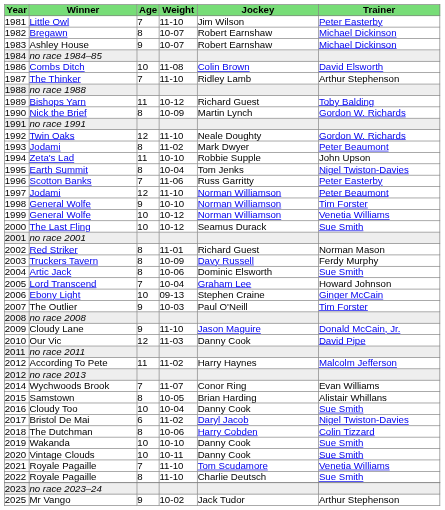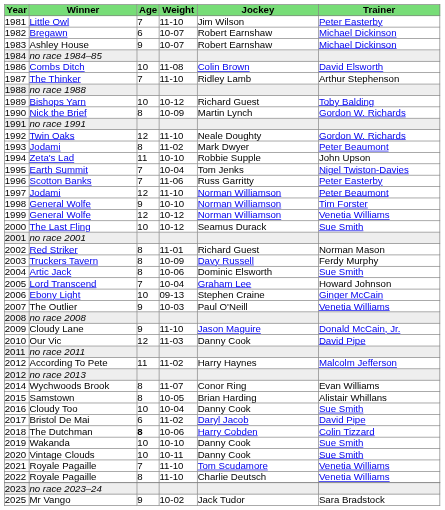 <table class = "sortable" | border="1" cellpadding="0" style="border-collapse: collapse; font-size:90%">
 <tr bgcolor="#77dd77" align="center">
 <th width="36px"><strong>Year</strong><br></th>
 <th width="160px"><strong>Winner</strong><br></th>
 <th width="32px"><strong>Age</strong><br></th>
 <th width="56px"><strong>Weight</strong><br></th>
 <th width="180px"><strong>Jockey</strong><br></th>
 <th width="180px"><strong>Trainer</strong><br></th>
 </tr>
 <tr>
 <td>1981</td>
 <td><a href='#'>Little Owl</a></td>
 <td>7</td>
 <td>11-10</td>
 <td>Jim Wilson</td>
 <td><a href='#'>Peter Easterby</a></td>
 </tr>
 <tr>
 <td>1982</td>
 <td><a href='#'>Bregawn</a></td>
-<td>8</td>
+<td>6</td>
 <td>10-07</td>
 <td>Robert Earnshaw</td>
 <td><a href='#'>Michael Dickinson</a></td>
 </tr>
 <tr>
 <td>1983</td>
 <td>Ashley House</td>
 <td>9</td>
 <td>10-07</td>
 <td>Robert Earnshaw</td>
 <td><a href='#'>Michael Dickinson</a></td>
 </tr>
 <tr bgcolor="#eeeeee">
 <td><span>1984</span></td>
 <td><em>no race 1984–85</em> </td>
 <td></td>
 <td></td>
 <td></td>
 <td></td>
 </tr>
 <tr>
 <td>1986</td>
 <td><a href='#'>Combs Ditch</a></td>
 <td>10</td>
 <td>11-08</td>
 <td><a href='#'>Colin Brown</a></td>
 <td><a href='#'>David Elsworth</a></td>
 </tr>
 <tr>
 <td>1987</td>
 <td><a href='#'>The Thinker</a></td>
 <td>7</td>
 <td>11-10</td>
 <td>Ridley Lamb</td>
 <td>Arthur Stephenson</td>
 </tr>
 <tr bgcolor="#eeeeee">
 <td><span>1988</span></td>
 <td><em>no race 1988</em> </td>
 <td></td>
 <td></td>
 <td></td>
 <td></td>
 </tr>
 <tr>
 <td>1989</td>
 <td><a href='#'>Bishops Yarn</a></td>
-<td>11</td>
+<td>10</td>
 <td>10-12</td>
 <td>Richard Guest</td>
 <td><a href='#'>Toby Balding</a></td>
 </tr>
 <tr>
 <td>1990</td>
 <td><a href='#'>Nick the Brief</a></td>
 <td>8</td>
 <td>10-09</td>
 <td>Martin Lynch</td>
 <td><a href='#'>Gordon W. Richards</a></td>
 </tr>
 <tr bgcolor="#eeeeee">
 <td><span>1991</span></td>
 <td><em>no race 1991</em> </td>
 <td></td>
 <td></td>
 <td></td>
 <td></td>
 </tr>
 <tr>
 <td>1992</td>
 <td><a href='#'>Twin Oaks</a></td>
 <td>12</td>
 <td>11-10</td>
 <td>Neale Doughty</td>
 <td><a href='#'>Gordon W. Richards</a></td>
 </tr>
 <tr>
 <td>1993</td>
 <td><a href='#'>Jodami</a></td>
 <td>8</td>
 <td>11-02</td>
 <td>Mark Dwyer</td>
 <td><a href='#'>Peter Beaumont</a></td>
 </tr>
 <tr>
 <td>1994</td>
 <td><a href='#'>Zeta's Lad</a></td>
 <td>11</td>
 <td>10-10</td>
 <td>Robbie Supple</td>
 <td>John Upson</td>
 </tr>
 <tr>
 <td>1995</td>
 <td><a href='#'>Earth Summit</a></td>
-<td>8</td>
+<td>7</td>
 <td>10-04</td>
 <td>Tom Jenks</td>
 <td><a href='#'>Nigel Twiston-Davies</a></td>
 </tr>
 <tr>
 <td>1996</td>
 <td><a href='#'>Scotton Banks</a></td>
 <td>7</td>
 <td>11-06</td>
 <td>Russ Garritty</td>
 <td><a href='#'>Peter Easterby</a></td>
 </tr>
 <tr>
 <td>1997</td>
 <td><a href='#'>Jodami</a></td>
 <td>12</td>
 <td>11-10</td>
 <td><a href='#'>Norman Williamson</a></td>
 <td><a href='#'>Peter Beaumont</a></td>
 </tr>
 <tr>
 <td>1998</td>
 <td><a href='#'>General Wolfe</a></td>
 <td>9</td>
 <td>10-10</td>
 <td><a href='#'>Norman Williamson</a></td>
 <td><a href='#'>Tim Forster</a></td>
 </tr>
 <tr>
 <td>1999</td>
 <td><a href='#'>General Wolfe</a></td>
-<td>10</td>
+<td>12</td>
 <td>10-12</td>
 <td><a href='#'>Norman Williamson</a></td>
 <td><a href='#'>Venetia Williams</a></td>
 </tr>
 <tr>
 <td>2000</td>
 <td><a href='#'>The Last Fling</a></td>
 <td>10</td>
 <td>10-12</td>
 <td>Seamus Durack</td>
 <td><a href='#'>Sue Smith</a></td>
 </tr>
 <tr bgcolor="#eeeeee">
 <td><span>2001</span></td>
 <td><em>no race 2001</em> </td>
 <td></td>
 <td></td>
 <td></td>
 <td></td>
 </tr>
 <tr>
 <td>2002</td>
 <td><a href='#'>Red Striker</a></td>
 <td>8</td>
 <td>11-01</td>
 <td>Richard Guest</td>
 <td>Norman Mason</td>
 </tr>
 <tr>
 <td>2003</td>
 <td><a href='#'>Truckers Tavern</a></td>
 <td>8</td>
 <td>10-09</td>
 <td><a href='#'>Davy Russell</a></td>
 <td>Ferdy Murphy</td>
 </tr>
 <tr>
 <td>2004</td>
 <td><a href='#'>Artic Jack</a> </td>
 <td>8</td>
 <td>10-06</td>
 <td>Dominic Elsworth</td>
 <td><a href='#'>Sue Smith</a></td>
 </tr>
 <tr>
 <td>2005</td>
 <td><a href='#'>Lord Transcend</a></td>
 <td>7</td>
 <td>10-04</td>
 <td><a href='#'>Graham Lee</a></td>
 <td>Howard Johnson</td>
 </tr>
 <tr>
 <td>2006</td>
 <td><a href='#'>Ebony Light</a></td>
 <td>10</td>
 <td>09-13</td>
 <td>Stephen Craine</td>
 <td><a href='#'>Ginger McCain</a></td>
 </tr>
 <tr>
 <td>2007</td>
 <td>The Outlier</td>
 <td>9</td>
 <td>10-03</td>
 <td>Paul O'Neill</td>
-<td><a href='#'>Tim Forster</a></td>
+<td><a href='#'>Venetia Williams</a></td>
 </tr>
 <tr bgcolor="#eeeeee">
 <td><span>2008</span></td>
 <td><em>no race 2008</em> </td>
 <td></td>
 <td></td>
 <td></td>
 <td></td>
 </tr>
 <tr>
 <td>2009</td>
 <td>Cloudy Lane</td>
 <td>9</td>
 <td>11-10</td>
 <td><a href='#'>Jason Maguire</a></td>
 <td><a href='#'>Donald McCain, Jr.</a></td>
 </tr>
 <tr>
 <td>2010</td>
 <td>Our Vic</td>
 <td>12</td>
 <td>11-03</td>
 <td>Danny Cook</td>
 <td><a href='#'>David Pipe</a></td>
 </tr>
 <tr bgcolor="#eeeeee">
 <td><span>2011</span></td>
 <td><em>no race 2011</em> </td>
 <td></td>
 <td></td>
 <td></td>
 <td></td>
 </tr>
 <tr>
 <td>2012</td>
 <td>According To Pete</td>
 <td>11</td>
 <td>11-02</td>
 <td>Harry Haynes</td>
 <td><a href='#'>Malcolm Jefferson</a></td>
 </tr>
 <tr bgcolor="#eeeeee">
 <td><span>2012</span></td>
 <td><em>no race 2013</em> </td>
 <td></td>
 <td></td>
 <td></td>
 <td></td>
 </tr>
 <tr>
 <td>2014</td>
 <td>Wychwoods Brook</td>
-<td>7</td>
+<td>8</td>
 <td>11-07</td>
 <td>Conor Ring</td>
 <td>Evan Williams</td>
 </tr>
 <tr>
 <td>2015</td>
 <td>Samstown</td>
 <td>8</td>
 <td>10-05</td>
 <td>Brian Harding</td>
 <td>Alistair Whillans</td>
 </tr>
 <tr>
 <td>2016</td>
 <td>Cloudy Too</td>
 <td>10</td>
 <td>10-04</td>
 <td>Danny Cook</td>
 <td><a href='#'>Sue Smith</a></td>
 </tr>
 <tr>
 <td>2017</td>
 <td>Bristol De Mai</td>
 <td>6</td>
 <td>11-02</td>
 <td><a href='#'>Daryl Jacob</a></td>
-<td><a href='#'>Nigel Twiston-Davies</a></td>
+<td><a href='#'>David Pipe</a></td>
 </tr>
 <tr>
 <td>2018</td>
 <td>The Dutchman</td>
-<td>8</td>
+<td><strong>8</strong></td>
 <td>10-06</td>
 <td><a href='#'>Harry Cobden</a></td>
 <td><a href='#'>Colin Tizzard</a></td>
 </tr>
 <tr>
 <td>2019</td>
 <td>Wakanda</td>
 <td>10</td>
 <td>10-10</td>
 <td>Danny Cook</td>
 <td><a href='#'>Sue Smith</a></td>
 </tr>
 <tr>
 <td>2020</td>
 <td>Vintage Clouds</td>
 <td>10</td>
 <td>10-11</td>
 <td>Danny Cook</td>
 <td><a href='#'>Sue Smith</a></td>
 </tr>
 <tr>
 <td>2021</td>
 <td>Royale Pagaille</td>
 <td>7</td>
 <td>11-10</td>
 <td><a href='#'>Tom Scudamore</a></td>
 <td><a href='#'>Venetia Williams</a></td>
 </tr>
 <tr>
 <td>2022</td>
 <td>Royale Pagaille</td>
 <td>8</td>
 <td>11-10</td>
 <td>Charlie Deutsch</td>
-<td><a href='#'>Sue Smith</a></td>
+<td><a href='#'>Venetia Williams</a></td>
 </tr>
 <tr>
 </tr>
 <tr bgcolor="#eeeeee">
 <td><span>2023</span></td>
 <td><em>no race 2023–24</em> </td>
 <td></td>
 <td></td>
 <td></td>
 <td></td>
 </tr>
 <tr>
 <td>2025</td>
 <td>Mr Vango</td>
 <td>9</td>
 <td>10-02</td>
 <td>Jack Tudor</td>
-<td>Arthur Stephenson</td>
+<td>Sara Bradstock</td>
 </tr>
 </table>
